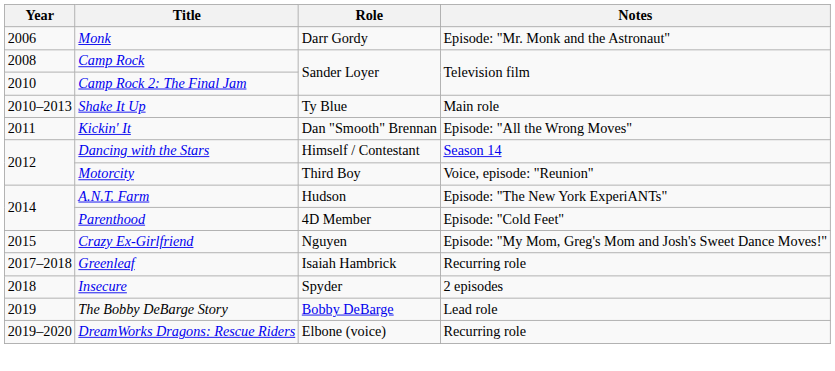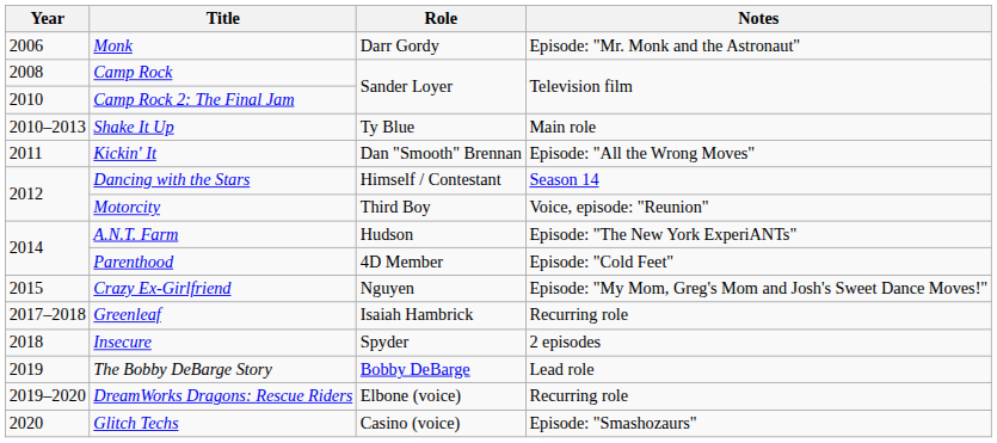 <table class="wikitable sortable">
 <tr>
 <th>Year</th>
 <th>Title</th>
 <th>Role</th>
 <th class="unsortable">Notes</th>
 </tr>
 <tr>
 <td>2006</td>
 <td><em><a href='#'>Monk</a></em></td>
 <td>Darr Gordy</td>
 <td>Episode: "Mr. Monk and the Astronaut"</td>
 </tr>
 <tr>
 <td>2008</td>
 <td><em><a href='#'>Camp Rock</a></em></td>
 <td rowspan="2">Sander Loyer</td>
 <td rowspan=2>Television film</td>
 </tr>
 <tr>
 <td>2010</td>
 <td><em><a href='#'>Camp Rock 2: The Final Jam</a></em></td>
 </tr>
 <tr>
 <td>2010–2013</td>
 <td><em><a href='#'>Shake It Up</a></em></td>
 <td>Ty Blue</td>
 <td>Main role</td>
 </tr>
 <tr>
 <td>2011</td>
 <td><em><a href='#'>Kickin' It</a></em></td>
 <td>Dan "Smooth" Brennan</td>
 <td>Episode: "All the Wrong Moves"</td>
 </tr>
 <tr>
 <td rowspan=2>2012</td>
 <td><em><a href='#'>Dancing with the Stars</a></em></td>
 <td>Himself / Contestant</td>
 <td><a href='#'>Season 14</a></td>
 </tr>
 <tr>
 <td><em><a href='#'>Motorcity</a></em></td>
 <td>Third Boy</td>
 <td>Voice, episode: "Reunion"</td>
 </tr>
 <tr>
 <td rowspan=2>2014</td>
 <td><em><a href='#'>A.N.T. Farm</a></em></td>
 <td>Hudson</td>
 <td>Episode: "The New York ExperiANTs"</td>
 </tr>
 <tr>
 <td><em><a href='#'>Parenthood</a></em></td>
 <td>4D Member</td>
 <td>Episode: "Cold Feet"</td>
 </tr>
 <tr>
 <td>2015</td>
 <td><em><a href='#'>Crazy Ex-Girlfriend</a></em></td>
 <td>Nguyen</td>
 <td>Episode: "My Mom, Greg's Mom and Josh's Sweet Dance Moves!"</td>
 </tr>
 <tr>
 <td>2017–2018</td>
 <td><em><a href='#'>Greenleaf</a></em></td>
 <td>Isaiah Hambrick</td>
 <td>Recurring role</td>
 </tr>
 <tr>
 <td>2018</td>
 <td><em><a href='#'>Insecure</a></em></td>
 <td>Spyder</td>
 <td>2 episodes</td>
 </tr>
 <tr>
 <td>2019</td>
 <td><em>The Bobby DeBarge Story</em></td>
 <td><a href='#'>Bobby DeBarge</a></td>
 <td>Lead role</td>
 </tr>
 <tr>
 <td>2019–2020</td>
 <td><em><a href='#'>DreamWorks Dragons: Rescue Riders</a></em></td>
 <td>Elbone (voice)</td>
 <td>Recurring role</td>
 </tr>
+<tr>
+<td>2020</td>
+<td><em><a href='#'>Glitch Techs</a></em></td>
+<td>Casino (voice)</td>
+<td>Episode: "Smashozaurs"</td>
+</tr>
 </table>
